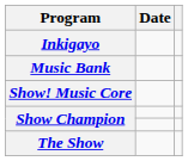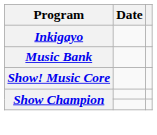 <table class="wikitable plainrowheaders sortable">
 <tr>
 <th scope="col">Program </th>
 <th scope="col">Date</th>
 <th scope="col" class="unsortable"></th>
 </tr>
 <tr>
 <th scope="row"><em><a href='#'>Inkigayo</a></em></th>
 <td></td>
 <td style="text-align:center"></td>
 </tr>
 <tr>
 <th scope="row"><em><a href='#'>Music Bank</a></em></th>
 <td></td>
 <td style="text-align:center"></td>
 </tr>
 <tr>
 <th scope="row"><em><a href='#'>Show! Music Core</a></em></th>
 <td></td>
 <td style="text-align:center"></td>
 </tr>
 <tr>
 <th scope="row" rowspan="2"><em><a href='#'>Show Champion</a></em></th>
 <td></td>
 <td style="text-align:center"></td>
 </tr>
 <tr>
 <td></td>
 <td style="text-align:center"></td>
 </tr>
-<tr>
-<th scope="row"><em><a href='#'>The Show</a></em></th>
-<td></td>
-<td style="text-align:center"></td>
-</tr>
 </table>
